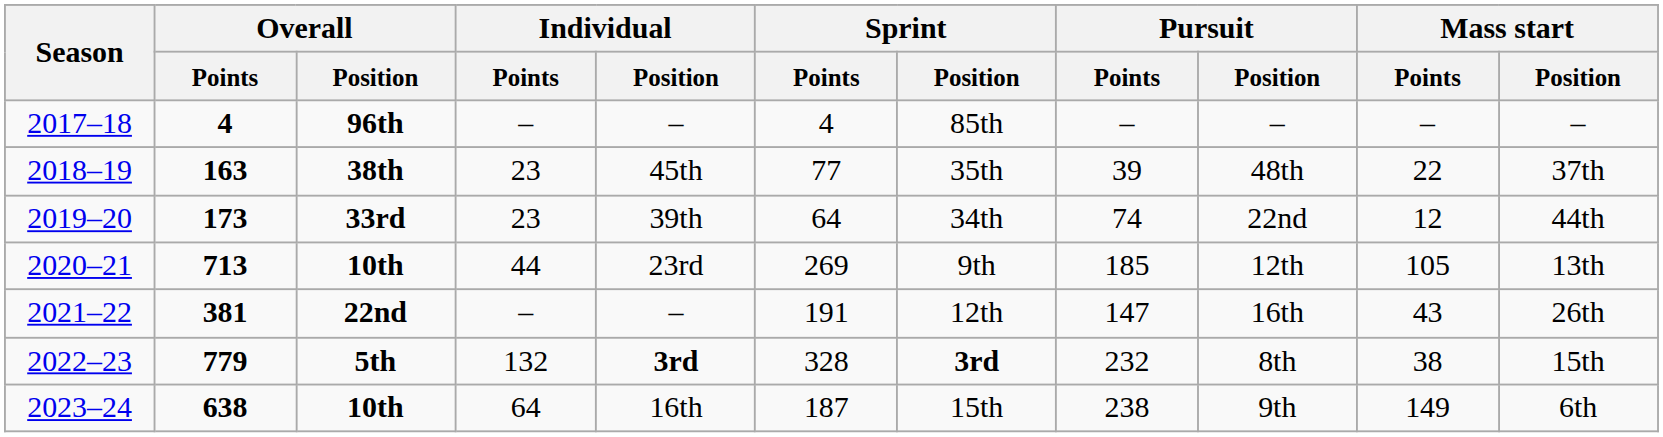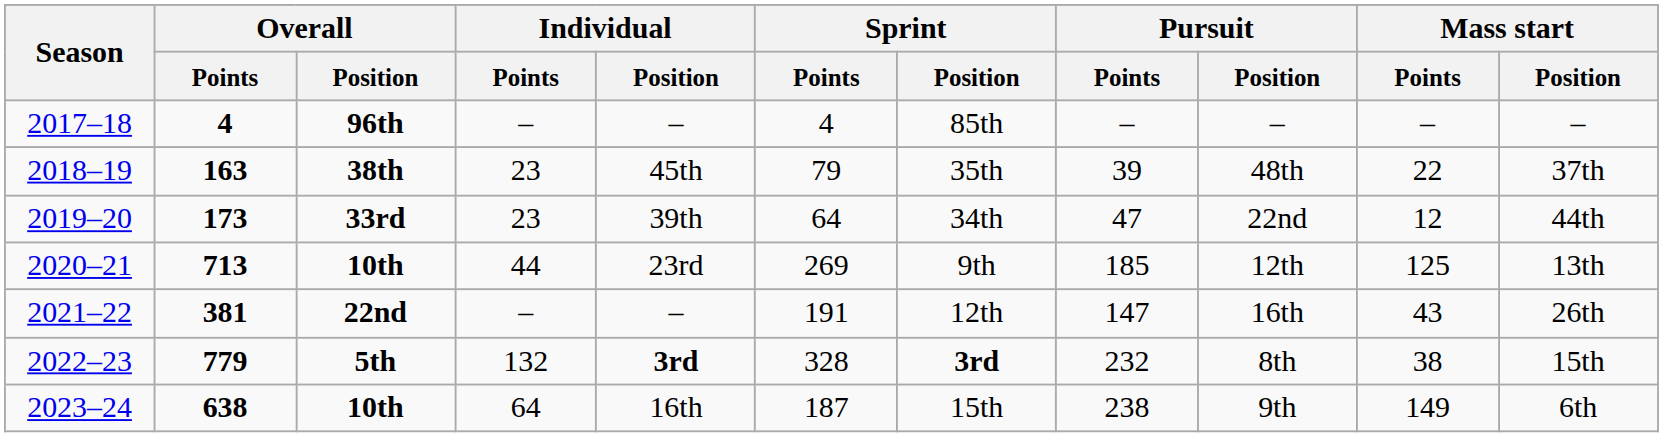 <table class="wikitable" style="text-align:center;" width="70%">
 <tr class="hintergrundfarbe5">
 <th rowspan="2" style="width:4%;">Season</th>
 <th colspan="2">Overall</th>
 <th colspan="2">Individual</th>
 <th colspan="2">Sprint</th>
 <th colspan="2">Pursuit</th>
 <th colspan="2">Mass start</th>
 </tr>
 <tr class="hintergrundfarbe5">
 <th style="width:5%;"><small>Points</small></th>
 <th style="width:5%;"><small>Position</small></th>
 <th style="width:5%;"><small>Points</small></th>
 <th style="width:5%;"><small>Position</small></th>
 <th style="width:5%;"><small>Points</small></th>
 <th style="width:5%;"><small>Position</small></th>
 <th style="width:5%;"><small>Points</small></th>
 <th style="width:5%;"><small>Position</small></th>
 <th style="width:5%;"><small>Points</small></th>
 <th style="width:5%;"><small>Position</small></th>
 </tr>
 <tr>
 <td><a href='#'>2017–18</a></td>
 <td><strong>4</strong></td>
 <td><strong>96th</strong></td>
 <td>–</td>
 <td>–</td>
 <td>4</td>
 <td>85th</td>
 <td>–</td>
 <td>–</td>
 <td>–</td>
 <td>–</td>
 </tr>
 <tr>
 <td><a href='#'>2018–19</a></td>
 <td><strong>163</strong></td>
 <td><strong>38th</strong></td>
 <td>23</td>
 <td>45th</td>
-<td>77</td>
+<td>79</td>
 <td>35th</td>
 <td>39</td>
 <td>48th</td>
 <td>22</td>
 <td>37th</td>
 </tr>
 <tr>
 <td><a href='#'>2019–20</a></td>
 <td><strong>173</strong></td>
 <td><strong>33rd</strong></td>
 <td>23</td>
 <td>39th</td>
 <td>64</td>
 <td>34th</td>
-<td>74</td>
+<td>47</td>
 <td>22nd</td>
 <td>12</td>
 <td>44th</td>
 </tr>
 <tr>
 <td><a href='#'>2020–21</a></td>
 <td><strong>713</strong></td>
 <td><strong>10th</strong></td>
 <td>44</td>
 <td>23rd</td>
 <td>269</td>
 <td>9th</td>
 <td>185</td>
 <td>12th</td>
-<td>105</td>
+<td>125</td>
 <td>13th</td>
 </tr>
 <tr>
 <td><a href='#'>2021–22</a></td>
 <td><strong>381</strong></td>
 <td><strong>22nd</strong></td>
 <td>–</td>
 <td>–</td>
 <td>191</td>
 <td>12th</td>
 <td>147</td>
 <td>16th</td>
 <td>43</td>
 <td>26th</td>
 </tr>
 <tr>
 <td><a href='#'>2022–23</a></td>
 <td><strong>779</strong></td>
 <td><strong>5th</strong></td>
 <td>132</td>
 <td><strong>3rd</strong></td>
 <td>328</td>
 <td><strong>3rd</strong></td>
 <td>232</td>
 <td>8th</td>
 <td>38</td>
 <td>15th</td>
 </tr>
 <tr>
 <td><a href='#'>2023–24</a></td>
 <td><strong>638</strong></td>
 <td><strong>10th</strong></td>
 <td>64</td>
 <td>16th</td>
 <td>187</td>
 <td>15th</td>
 <td>238</td>
 <td>9th</td>
 <td>149</td>
 <td>6th</td>
 </tr>
 </table>
